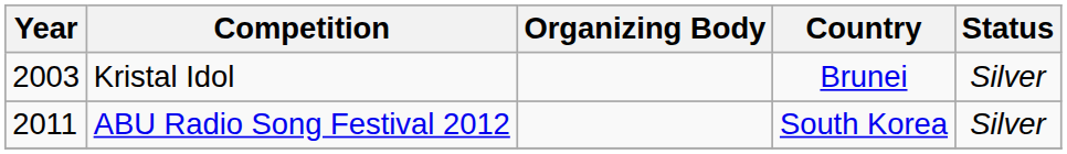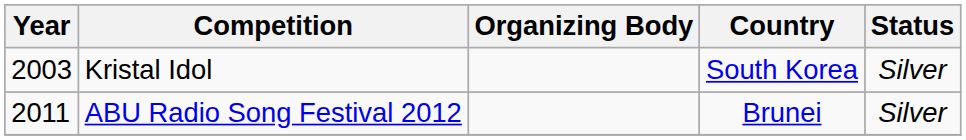 <table class="wikitable">
 <tr>
 <th>Year</th>
 <th>Competition</th>
 <th>Organizing Body</th>
 <th>Country</th>
 <th>Status</th>
 </tr>
 <tr>
 <td rowspan="1">2003</td>
 <td>Kristal Idol</td>
 <td></td>
-<td align="center"><a href='#'>Brunei</a></td>
+<td align="center"><a href='#'>South Korea</a></td>
 <td align="center"><em>Silver</em></td>
 </tr>
 <tr>
 <td rowspan="1">2011</td>
 <td><a href='#'>ABU Radio Song Festival 2012</a></td>
 <td></td>
-<td align="center"><a href='#'>South Korea</a></td>
+<td align="center"><a href='#'>Brunei</a></td>
 <td align="center"><em>Silver</em></td>
 </tr>
 <tr>
 </tr>
 </table>
